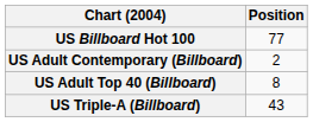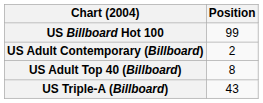 <table class="wikitable sortable plainrowheaders" style="text-align:center">
 <tr>
 <th>Chart (2004)</th>
 <th>Position</th>
 </tr>
 <tr>
 <th scope="row">US <em>Billboard</em> Hot 100</th>
-<td>77</td>
+<td>99</td>
 </tr>
 <tr>
 <th scope="row">US Adult Contemporary (<em>Billboard</em>)</th>
 <td>2</td>
 </tr>
 <tr>
 <th scope="row">US Adult Top 40 (<em>Billboard</em>)</th>
 <td>8</td>
 </tr>
 <tr>
 <th scope="row">US Triple-A (<em>Billboard</em>)</th>
 <td>43</td>
 </tr>
 </table>
